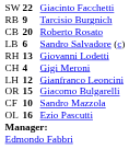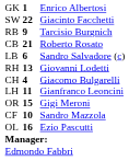 <table style="font-size: 90%" cellspacing="0" cellpadding="0" align=center>
 <tr>
 <th width="25"></th>
 <th width="25"></th>
+</tr>
+<tr>
+<td>GK</td>
+<td><strong>1</strong></td>
+<td><a href='#'>Enrico Albertosi</a></td>
 </tr>
 <tr>
 <td>SW</td>
 <td><strong>22</strong></td>
 <td><a href='#'>Giacinto Facchetti</a></td>
 </tr>
 <tr>
 <td>RB</td>
 <td><strong>9</strong></td>
 <td><a href='#'>Tarcisio Burgnich</a></td>
 </tr>
 <tr>
 <td>CB</td>
-<td><strong>20</strong></td>
+<td><strong>21</strong></td>
 <td><a href='#'>Roberto Rosato</a></td>
 </tr>
 <tr>
 <td>LB</td>
 <td><strong>6</strong></td>
 <td><a href='#'>Sandro Salvadore</a> (<a href='#'>c</a>)</td>
 </tr>
 <tr>
 <td>RH</td>
 <td><strong>13</strong></td>
 <td><a href='#'>Giovanni Lodetti</a></td>
 </tr>
 <tr>
 <td>CH</td>
 <td><strong>4</strong></td>
-<td><a href='#'>Gigi Meroni</a></td>
+<td><a href='#'>Giacomo Bulgarelli</a></td>
 </tr>
 <tr>
 <td>LH</td>
-<td><strong>12</strong></td>
+<td><strong>11</strong></td>
 <td><a href='#'>Gianfranco Leoncini</a></td>
 </tr>
 <tr>
 <td>OR</td>
 <td><strong>15</strong></td>
-<td><a href='#'>Giacomo Bulgarelli</a></td>
+<td><a href='#'>Gigi Meroni</a></td>
 </tr>
 <tr>
 <td>CF</td>
 <td><strong>10</strong></td>
 <td><a href='#'>Sandro Mazzola</a></td>
 </tr>
 <tr>
 <td>OL</td>
 <td><strong>16</strong></td>
 <td><a href='#'>Ezio Pascutti</a></td>
 </tr>
 <tr>
 <td colspan="3"><strong>Manager:</strong></td>
 </tr>
 <tr>
 <td colspan="3"><a href='#'>Edmondo Fabbri</a></td>
 </tr>
 </table>
